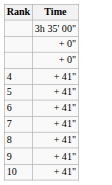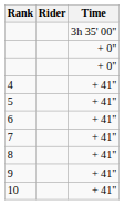 <table class=wikitable  style="text-align:left; font-size:100%;">
 <tr>
 <th>Rank</th>
+<th>Rider</th>
 <th>Time</th>
 </tr>
 <tr>
+<td></td>
 <td></td>
 <td align="right">3h 35' 00"</td>
 </tr>
 <tr>
 <td></td>
+<td></td>
 <td align="right">+ 0"</td>
 </tr>
 <tr>
+<td></td>
 <td></td>
 <td align="right">+ 0"</td>
 </tr>
 <tr>
 <td>4</td>
+<td></td>
 <td align="right">+ 41"</td>
 </tr>
 <tr>
 <td>5</td>
+<td></td>
 <td align="right">+ 41"</td>
 </tr>
 <tr>
 <td>6</td>
+<td></td>
 <td align="right">+ 41"</td>
 </tr>
 <tr>
 <td>7</td>
+<td></td>
 <td align="right">+ 41"</td>
 </tr>
 <tr>
 <td>8</td>
+<td></td>
 <td align="right">+ 41"</td>
 </tr>
 <tr>
 <td>9</td>
+<td></td>
 <td align="right">+ 41"</td>
 </tr>
 <tr>
 <td>10</td>
+<td></td>
 <td align="right">+ 41"</td>
 </tr>
 </table>
